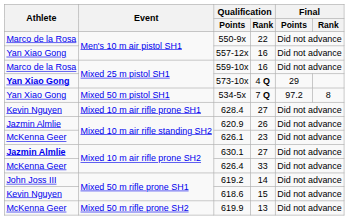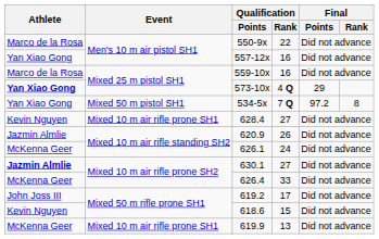 <table class=wikitable style=font-size:90%;text-align:center>
 <tr>
 <th rowspan=2>Athlete</th>
 <th rowspan=2>Event</th>
 <th colspan=2>Qualification</th>
 <th colspan=2>Final</th>
 </tr>
 <tr style=font-size:95%>
 <th>Points</th>
 <th>Rank</th>
 <th>Points</th>
 <th>Rank</th>
 </tr>
 <tr>
 <td align=left><a href='#'>Marco de la Rosa</a></td>
 <td align=left rowspan=2><a href='#'>Men's 10 m air pistol SH1</a></td>
 <td>550-9x</td>
 <td>22</td>
 <td colspan=2>Did not advance</td>
 </tr>
 <tr>
 <td align=left><a href='#'>Yan Xiao Gong</a></td>
 <td>557-12x</td>
 <td>16</td>
 <td colspan=2>Did not advance</td>
 </tr>
 <tr>
 <td align=left><a href='#'>Marco de la Rosa</a></td>
 <td align=left rowspan=2><a href='#'>Mixed 25 m pistol SH1</a></td>
 <td>559-10x</td>
 <td>16</td>
 <td colspan=2>Did not advance</td>
 </tr>
 <tr>
 <td align=left><strong><a href='#'>Yan Xiao Gong</a></strong></td>
 <td>573-10x</td>
 <td>4 <strong>Q</strong></td>
 <td>29</td>
 <td></td>
 </tr>
 <tr>
 <td align=left><a href='#'>Yan Xiao Gong</a></td>
 <td align=left><a href='#'>Mixed 50 m pistol SH1</a></td>
 <td>534-5x</td>
 <td>7 <strong>Q</strong></td>
 <td>97.2</td>
 <td>8</td>
 </tr>
 <tr>
 <td align=left><a href='#'>Kevin Nguyen</a></td>
 <td align=left><a href='#'>Mixed 10 m air rifle prone SH1</a></td>
 <td>628.4</td>
 <td>27</td>
 <td colspan=2>Did not advance</td>
 </tr>
 <tr>
 <td align=left><a href='#'>Jazmin Almlie</a></td>
 <td align=left rowspan=2><a href='#'>Mixed 10 m air rifle standing SH2</a></td>
 <td>620.9</td>
 <td>26</td>
 <td colspan=2>Did not advance</td>
 </tr>
 <tr>
 <td align=left><a href='#'>McKenna Geer</a></td>
 <td>626.1</td>
-<td>23</td>
+<td>24</td>
 <td colspan=2>Did not advance</td>
 </tr>
 <tr>
 <td align=left><strong><a href='#'>Jazmin Almlie</a></strong></td>
 <td align=left rowspan=2><a href='#'>Mixed 10 m air rifle prone SH2</a></td>
 <td>630.1</td>
 <td>27</td>
 <td colspan=2>Did not advance</td>
 </tr>
 <tr>
 <td align=left><a href='#'>McKenna Geer</a></td>
 <td>626.4</td>
 <td>33</td>
 <td colspan=2>Did not advance</td>
 </tr>
 <tr>
 <td align=left><a href='#'>John Joss III</a></td>
 <td align=left rowspan=2><a href='#'>Mixed 50 m rifle prone SH1</a></td>
 <td>619.2</td>
-<td>14</td>
+<td>17</td>
 <td colspan=2>Did not advance</td>
 </tr>
 <tr>
 <td align=left><a href='#'>Kevin Nguyen</a></td>
 <td>618.6</td>
 <td>15</td>
 <td colspan=2>Did not advance</td>
 </tr>
 <tr>
 <td align=left><a href='#'>McKenna Geer</a></td>
-<td align=left><a href='#'>Mixed 50 m rifle prone SH2</a></td>
+<td align=left><a href='#'>Mixed 10 m air rifle prone SH1</a></td>
 <td>619.9</td>
 <td>13</td>
 <td colspan=2>Did not advance</td>
 </tr>
 </table>
